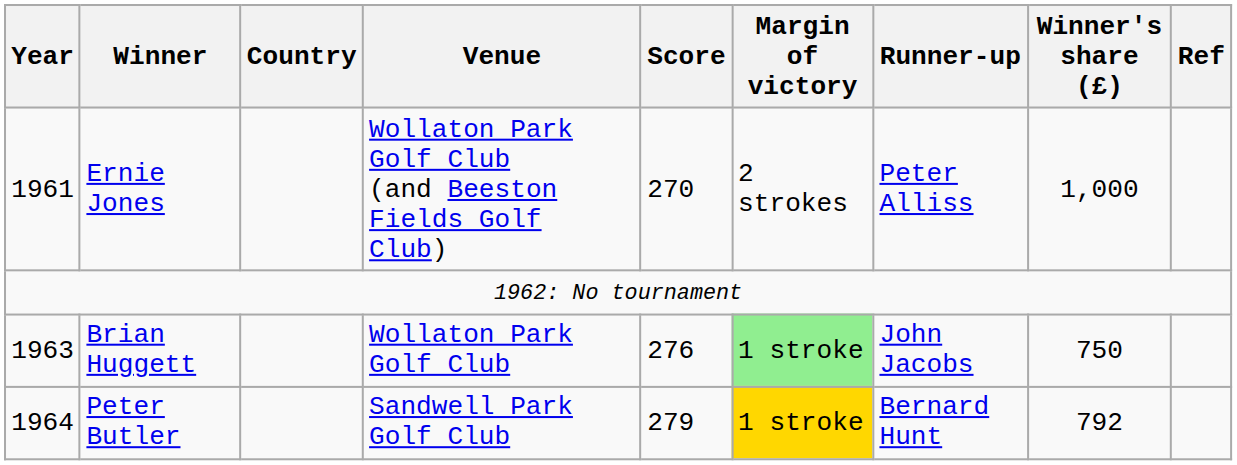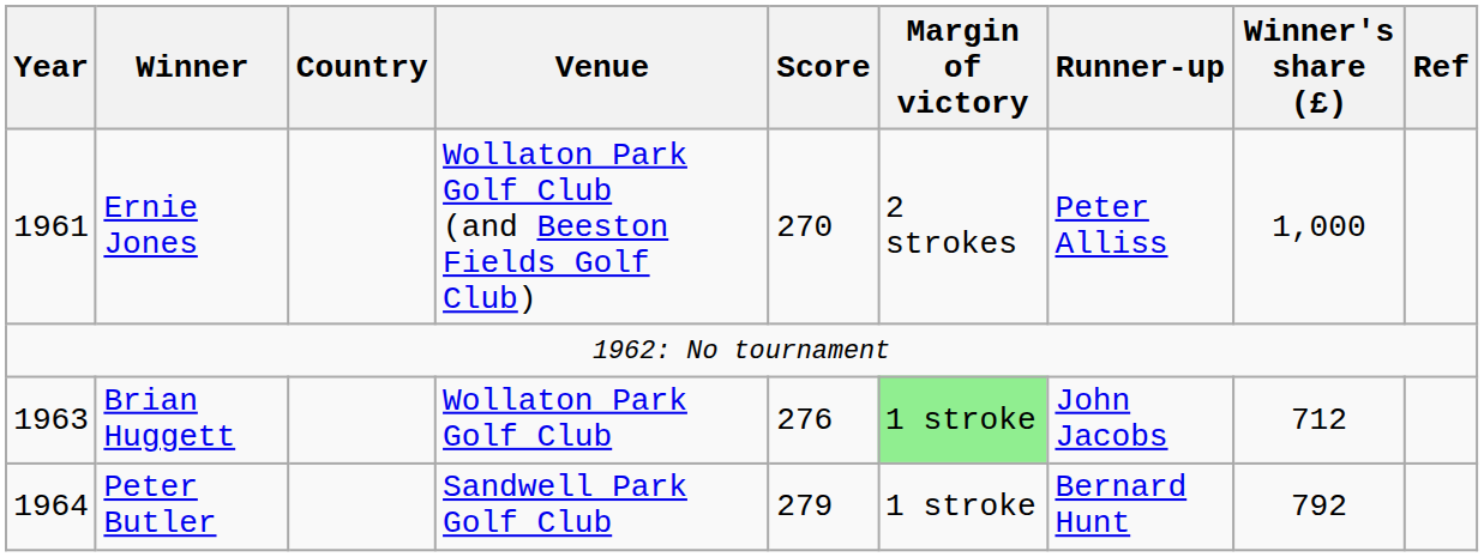 <table class=wikitable>
 <tr>
 <th>Year</th>
 <th>Winner</th>
 <th>Country</th>
 <th>Venue</th>
 <th>Score</th>
 <th>Margin<br>of victory</th>
 <th>Runner-up</th>
 <th>Winner's<br>share (£)</th>
 <th>Ref</th>
 </tr>
 <tr>
 <td>1961</td>
 <td><a href='#'>Ernie Jones</a></td>
 <td></td>
 <td><a href='#'>Wollaton Park Golf Club</a><br>(and <a href='#'>Beeston Fields Golf Club</a>)</td>
 <td>270</td>
 <td>2 strokes</td>
 <td> <a href='#'>Peter Alliss</a></td>
 <td align=center>1,000</td>
 <td></td>
 </tr>
 <tr>
 <td colspan=9 align=center><small><em>1962: No tournament</em></small></td>
 </tr>
 <tr>
 <td>1963</td>
 <td><a href='#'>Brian Huggett</a></td>
 <td></td>
 <td><a href='#'>Wollaton Park Golf Club</a></td>
 <td>276</td>
 <td style="background: lightgreen;">1 stroke</td>
 <td> <a href='#'>John Jacobs</a></td>
-<td align=center>750</td>
+<td align=center>712</td>
 <td></td>
 </tr>
 <tr>
 <td>1964</td>
 <td><a href='#'>Peter Butler</a></td>
 <td></td>
 <td><a href='#'>Sandwell Park Golf Club</a></td>
 <td>279</td>
-<td style="background: gold;">1 stroke</td>
+<td>1 stroke</td>
 <td> <a href='#'>Bernard Hunt</a></td>
 <td align=center>792</td>
 <td></td>
 </tr>
 </table>
